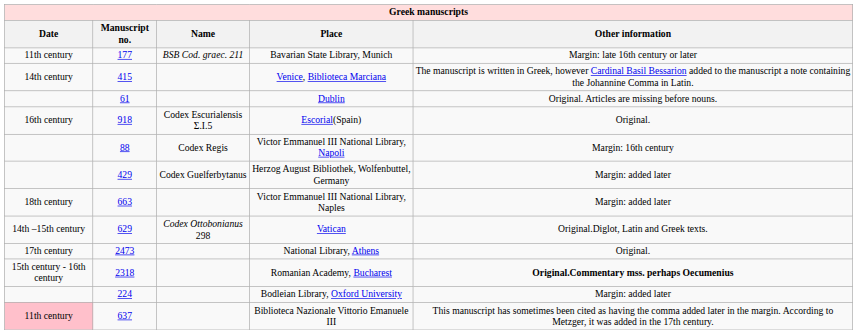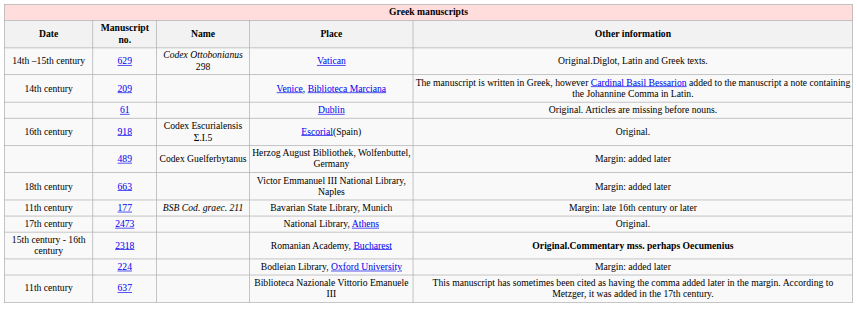 <table class="wikitable sortable" style="width:80%; font-size:90%; border:1px; text-align:center">
 <tr>
 <th colspan="5" style="background-color:#ffdddd;">Greek manuscripts</th>
 </tr>
 <tr>
 <th>Date</th>
 <th>Manuscript no.</th>
 <th>Name</th>
 <th>Place</th>
 <th>Other information</th>
 </tr>
 <tr>
-<td>11th century</td>
-<td><a href='#'>177</a></td>
-<td><em>BSB Cod. graec. 211</em></td>
-<td>Bavarian State Library, Munich</td>
-<td>Margin: late 16th century or later</td>
+<td>14th  –15th century</td>
+<td><a href='#'>629</a></td>
+<td><em>Codex Ottobonianus</em> 298</td>
+<td><a href='#'>Vatican</a></td>
+<td>Original.Diglot, Latin and Greek texts.</td>
 </tr>
 <tr>
 <td>14th century</td>
-<td><a href='#'>415</a></td>
+<td><a href='#'>209</a></td>
 <td></td>
 <td><a href='#'>Venice</a>, <a href='#'>Biblioteca Marciana</a></td>
 <td>The manuscript is written in Greek, however <a href='#'>Cardinal Basil Bessarion</a> added to the manuscript a note containing the Johannine Comma in Latin.</td>
 </tr>
 <tr>
 <td data-sort-value=15.5th century></td>
 <td><a href='#'>61</a></td>
 <td></td>
 <td><a href='#'>Dublin</a></td>
 <td>Original. Articles are missing before nouns.</td>
 </tr>
 <tr>
 <td>16th century</td>
 <td><a href='#'>918</a></td>
 <td>Codex Escurialensis Σ.I.5</td>
 <td><a href='#'>Escorial</a>(Spain)</td>
 <td>Original.</td>
 </tr>
 <tr>
-<td data-sort-value=12th century></td>
-<td><a href='#'>88</a></td>
-<td>Codex Regis</td>
-<td>Victor Emmanuel III National Library, <a href='#'>Napoli</a></td>
-<td>Margin: 16th century</td>
-</tr>
-<tr>
 <td data-sort-value=14th century></td>
-<td><a href='#'>429</a></td>
+<td><a href='#'>489</a></td>
 <td>Codex Guelferbytanus</td>
 <td>Herzog August Bibliothek, Wolfenbuttel, Germany</td>
 <td>Margin: added later</td>
 </tr>
 <tr>
 <td>18th century</td>
 <td><a href='#'>663</a></td>
 <td></td>
 <td>Victor Emmanuel III National Library, Naples</td>
 <td>Margin: added later</td>
 </tr>
 <tr>
-<td>14th  –15th century</td>
-<td><a href='#'>629</a></td>
-<td><em>Codex Ottobonianus</em> 298</td>
-<td><a href='#'>Vatican</a></td>
-<td>Original.Diglot, Latin and Greek texts.</td>
+<td>11th century</td>
+<td><a href='#'>177</a></td>
+<td><em>BSB Cod. graec. 211</em></td>
+<td>Bavarian State Library, Munich</td>
+<td>Margin: late 16th century or later</td>
 </tr>
 <tr>
 <td>17th century</td>
 <td><a href='#'>2473</a></td>
 <td></td>
 <td>National Library, <a href='#'>Athens</a></td>
 <td>Original.</td>
 </tr>
 <tr>
 <td>15th century - 16th century</td>
 <td><a href='#'>2318</a></td>
 <td></td>
 <td>Romanian Academy, <a href='#'>Bucharest</a></td>
 <td><strong>Original.Commentary mss. perhaps Oecumenius</strong></td>
 </tr>
 <tr>
 <td data-sort-value=10th century></td>
 <td><a href='#'>224</a></td>
 <td></td>
 <td>Bodleian Library, <a href='#'>Oxford University</a></td>
 <td>Margin: added later</td>
 </tr>
 <tr>
-<td style="background: pink;">11th century</td>
+<td>11th century</td>
 <td><a href='#'>637</a></td>
 <td></td>
 <td>Biblioteca Nazionale Vittorio Emanuele III</td>
 <td>This manuscript has sometimes been cited as having the comma added later in the margin. According to Metzger, it was added in the 17th century.</td>
 </tr>
 <tr>
 </tr>
 </table>
